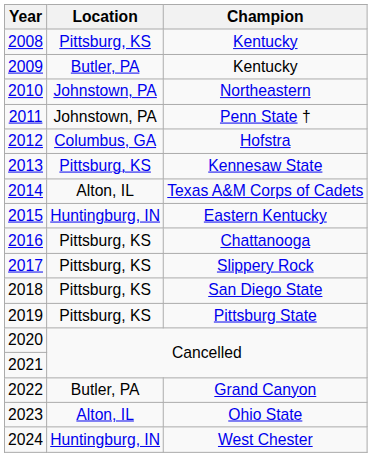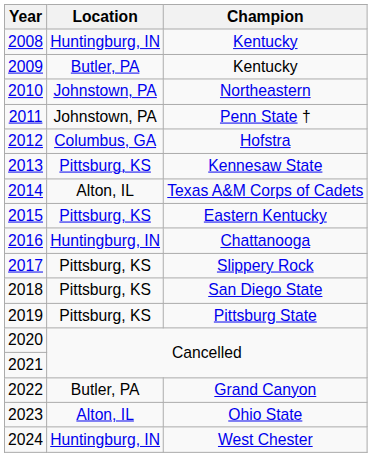 <table class="wikitable" style="text-align:center;">
 <tr>
 <th>Year</th>
 <th>Location</th>
 <th>Champion</th>
 </tr>
 <tr>
 <td><a href='#'>2008</a></td>
-<td><a href='#'>Pittsburg, KS</a></td>
+<td><a href='#'>Huntingburg, IN</a></td>
 <td><a href='#'>Kentucky</a></td>
 </tr>
 <tr>
 <td><a href='#'>2009</a></td>
 <td><a href='#'>Butler, PA</a></td>
 <td>Kentucky</td>
 </tr>
 <tr>
 <td><a href='#'>2010</a></td>
 <td><a href='#'>Johnstown, PA</a></td>
 <td><a href='#'>Northeastern</a></td>
 </tr>
 <tr>
 <td><a href='#'>2011</a></td>
 <td>Johnstown, PA</td>
 <td><a href='#'>Penn State</a> †</td>
 </tr>
 <tr>
 <td><a href='#'>2012</a></td>
 <td><a href='#'>Columbus, GA</a></td>
 <td><a href='#'>Hofstra</a></td>
 </tr>
 <tr>
 <td><a href='#'>2013</a></td>
 <td><a href='#'>Pittsburg, KS</a></td>
 <td><a href='#'>Kennesaw State</a></td>
 </tr>
 <tr>
 <td><a href='#'>2014</a></td>
 <td>Alton, IL</td>
 <td><a href='#'>Texas A&M Corps of Cadets</a></td>
 </tr>
 <tr>
 <td><a href='#'>2015</a></td>
-<td><a href='#'>Huntingburg, IN</a></td>
+<td><a href='#'>Pittsburg, KS</a></td>
 <td><a href='#'>Eastern Kentucky</a></td>
 </tr>
 <tr>
 <td><a href='#'>2016</a></td>
-<td>Pittsburg, KS</td>
+<td><a href='#'>Huntingburg, IN</a></td>
 <td><a href='#'>Chattanooga</a></td>
 </tr>
 <tr>
 <td><a href='#'>2017</a></td>
 <td>Pittsburg, KS</td>
 <td><a href='#'>Slippery Rock</a></td>
 </tr>
 <tr>
 <td>2018</td>
 <td>Pittsburg, KS</td>
 <td><a href='#'>San Diego State</a></td>
 </tr>
 <tr>
 <td>2019</td>
 <td>Pittsburg, KS</td>
 <td><a href='#'>Pittsburg State</a></td>
 </tr>
 <tr>
 <td>2020</td>
 <td rowspan=2 colspan=2>Cancelled</td>
 </tr>
 <tr>
 <td>2021</td>
 </tr>
 <tr>
 <td>2022</td>
 <td>Butler, PA</td>
 <td><a href='#'>Grand Canyon</a></td>
 </tr>
 <tr>
 <td>2023</td>
 <td><a href='#'>Alton, IL</a></td>
 <td><a href='#'>Ohio State</a></td>
 </tr>
 <tr>
 <td>2024</td>
 <td><a href='#'>Huntingburg, IN</a></td>
 <td><a href='#'>West Chester</a><br></td>
 </tr>
 </table>
